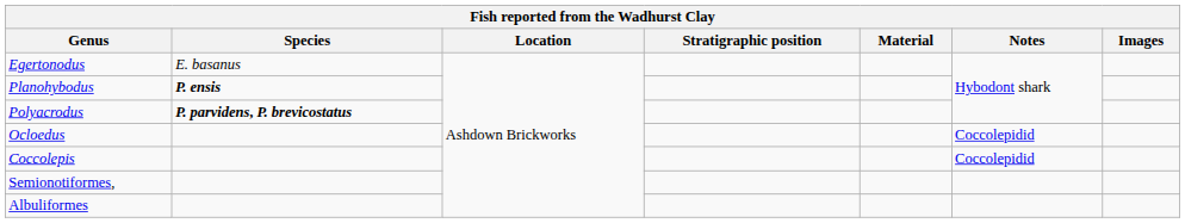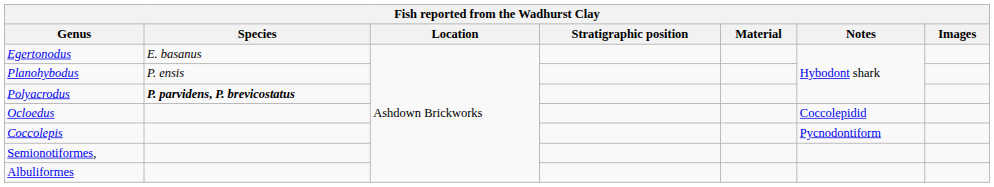 <table class="wikitable" align="center" width="100%">
 <tr>
 <th colspan="7" align="center"><strong>Fish reported from the Wadhurst Clay</strong></th>
 </tr>
 <tr>
 <th>Genus</th>
 <th>Species</th>
 <th>Location</th>
 <th>Stratigraphic position</th>
 <th>Material</th>
 <th>Notes</th>
 <th>Images</th>
 </tr>
 <tr>
 <td><em><a href='#'>Egertonodus</a></em></td>
 <td><em>E. basanus</em></td>
 <td rowspan="7">Ashdown Brickworks</td>
 <td></td>
 <td></td>
 <td rowspan="3"><a href='#'>Hybodont</a> shark</td>
 <td></td>
 </tr>
 <tr>
 <td><em><a href='#'>Planohybodus</a></em></td>
-<td><strong><em>P. ensis</em></strong></td>
+<td><em>P. ensis</em></td>
 <td></td>
 <td></td>
 <td></td>
 </tr>
 <tr>
 <td><em><a href='#'>Polyacrodus</a></em></td>
 <td><strong><em>P. parvidens</em>, <em>P. brevicostatus</em></strong></td>
 <td></td>
 <td></td>
 <td></td>
 </tr>
 <tr>
 <td><em><a href='#'>Ocloedus</a></em></td>
 <td></td>
 <td></td>
 <td></td>
 <td><a href='#'>Coccolepidid</a></td>
 <td></td>
 </tr>
 <tr>
 <td><em><a href='#'>Coccolepis</a></em></td>
 <td></td>
 <td></td>
 <td></td>
-<td><a href='#'>Coccolepidid</a></td>
+<td><a href='#'>Pycnodontiform</a></td>
 <td></td>
 </tr>
 <tr>
 <td><a href='#'>Semionotiformes</a>,</td>
 <td></td>
 <td></td>
 <td></td>
 <td></td>
 <td></td>
 </tr>
 <tr>
 <td><a href='#'>Albuliformes</a></td>
 <td></td>
 <td></td>
 <td></td>
 <td></td>
 <td></td>
 </tr>
 </table>
